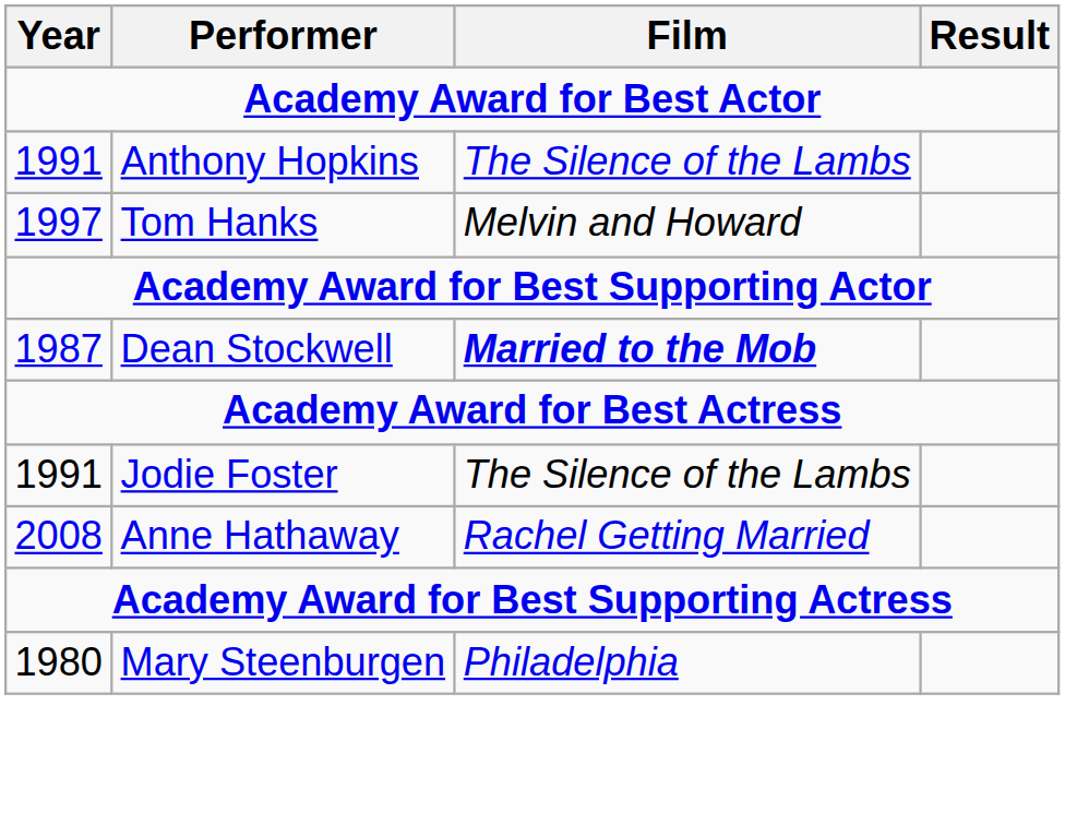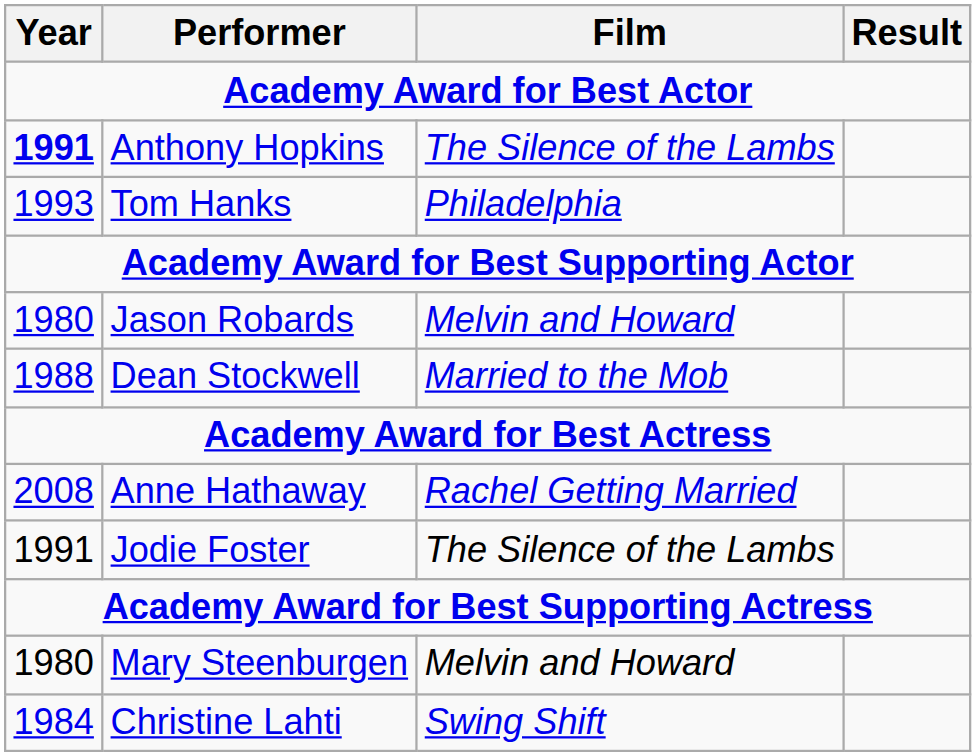 <table class="wikitable">
 <tr>
 <th>Year</th>
 <th>Performer</th>
 <th>Film</th>
 <th>Result</th>
 </tr>
 <tr>
 <td colspan="4" style="text-align:center;"><strong><a href='#'>Academy Award for Best Actor</a></strong></td>
 </tr>
 <tr>
-<td><a href='#'>1991</a></td>
+<td><strong><a href='#'>1991</a></strong></td>
 <td><a href='#'>Anthony Hopkins</a></td>
 <td><em><a href='#'>The Silence of the Lambs</a></em></td>
 <td></td>
 </tr>
 <tr>
-<td><a href='#'>1997</a></td>
+<td><a href='#'>1993</a></td>
 <td><a href='#'>Tom Hanks</a></td>
-<td><em>Melvin and Howard</em></td>
+<td><em><a href='#'>Philadelphia</a></em></td>
 <td></td>
 </tr>
 <tr>
 <td colspan="4" style="text-align:center;"><strong><a href='#'>Academy Award for Best Supporting Actor</a></strong></td>
 </tr>
 <tr>
-<td><a href='#'>1987</a></td>
+<td><a href='#'>1980</a></td>
+<td><a href='#'>Jason Robards</a></td>
+<td><em><a href='#'>Melvin and Howard</a></em></td>
+<td></td>
+</tr>
+<tr>
+<td><a href='#'>1988</a></td>
 <td><a href='#'>Dean Stockwell</a></td>
-<td><strong><em><a href='#'>Married to the Mob</a></em></strong></td>
+<td><em><a href='#'>Married to the Mob</a></em></td>
 <td></td>
 </tr>
 <tr>
 <td colspan="4" style="text-align:center;"><strong><a href='#'>Academy Award for Best Actress</a></strong></td>
+</tr>
+<tr>
+<td><a href='#'>2008</a></td>
+<td><a href='#'>Anne Hathaway</a></td>
+<td><em><a href='#'>Rachel Getting Married</a></em></td>
+<td></td>
 </tr>
 <tr>
 <td>1991</td>
 <td><a href='#'>Jodie Foster</a></td>
 <td><em>The Silence of the Lambs</em></td>
 <td></td>
 </tr>
 <tr>
-<td><a href='#'>2008</a></td>
-<td><a href='#'>Anne Hathaway</a></td>
-<td><em><a href='#'>Rachel Getting Married</a></em></td>
-<td></td>
-</tr>
-<tr>
 <td colspan="4" style="text-align:center;"><strong><a href='#'>Academy Award for Best Supporting Actress</a></strong></td>
 </tr>
 <tr>
 <td>1980</td>
 <td><a href='#'>Mary Steenburgen</a></td>
-<td><em><a href='#'>Philadelphia</a></em></td>
+<td><em>Melvin and Howard</em></td>
+<td></td>
+</tr>
+<tr>
+<td><a href='#'>1984</a></td>
+<td><a href='#'>Christine Lahti</a></td>
+<td><em><a href='#'>Swing Shift</a></em></td>
 <td></td>
 </tr>
 </table>
